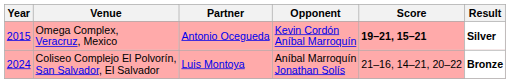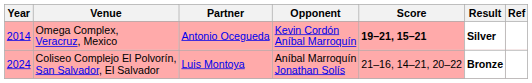 <table class="sortable wikitable" style="font-size: 90%;">
 <tr>
 <th>Year</th>
 <th>Venue</th>
 <th>Partner</th>
 <th>Opponent</th>
 <th>Score</th>
 <th>Result</th>
+<th>Ref</th>
 </tr>
 <tr style="background:#FFAAAA">
-<td align="center"><a href='#'>2015</a></td>
+<td align="center"><a href='#'>2014</a></td>
 <td align="left">Omega Complex,<br><a href='#'>Veracruz</a>, Mexico</td>
 <td align="left"> <a href='#'>Antonio Ocegueda</a></td>
 <td align="left"> <a href='#'>Kevin Cordón</a><br> <a href='#'>Aníbal Marroquín</a></td>
 <td align="left"><strong>19–21, 15–21</strong></td>
 <td style="text-align:left; background:white"> <strong>Silver</strong></td>
+<td style="text-align:center; background:white"></td>
 </tr>
 <tr style="background:#FFAAAA">
 <td align="center"><a href='#'>2024</a></td>
 <td align="left">Coliseo Complejo El Polvorín,<br><a href='#'>San Salvador</a>, El Salvador</td>
 <td align="left"> <a href='#'>Luis Montoya</a></td>
 <td align="left">Aníbal Marroquín<br><a href='#'>Jonathan Solís</a></td>
 <td align="left">21–16, 14–21, 20–22</td>
 <td style="text-align:left; background:white"> <strong>Bronze</strong></td>
+<td style="text-align:center; background:white"></td>
 </tr>
 </table>
